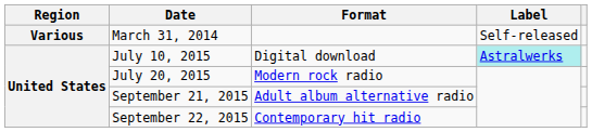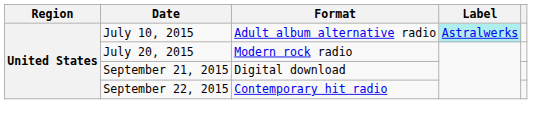 <table class="wikitable plainrowheaders">
 <tr>
 <th scope="col">Region</th>
 <th scope="col">Date</th>
 <th scope="col">Format</th>
 <th scope="col">Label</th>
 <th scope="col"></th>
 </tr>
 <tr>
-<th scope="row">Various</th>
-<td>March 31, 2014 </td>
-<td></td>
-<td>Self-released</td>
-<td align="center"></td>
-</tr>
-<tr>
 <th scope="row" rowspan="4">United States</th>
 <td>July 10, 2015</td>
-<td>Digital download</td>
+<td><a href='#'>Adult album alternative</a> radio</td>
 <td style="background: paleturquoise;"><a href='#'>Astralwerks</a></td>
 <td align="center"></td>
 </tr>
 <tr>
 <td>July 20, 2015</td>
 <td><a href='#'>Modern rock</a> radio</td>
 <td rowspan="3"></td>
 <td align="center"></td>
 </tr>
 <tr>
 <td>September 21, 2015</td>
-<td><a href='#'>Adult album alternative</a> radio</td>
+<td>Digital download</td>
 <td align="center"></td>
 </tr>
 <tr>
 <td>September 22, 2015</td>
 <td><a href='#'>Contemporary hit radio</a></td>
 <td align="center"></td>
 </tr>
 </table>
